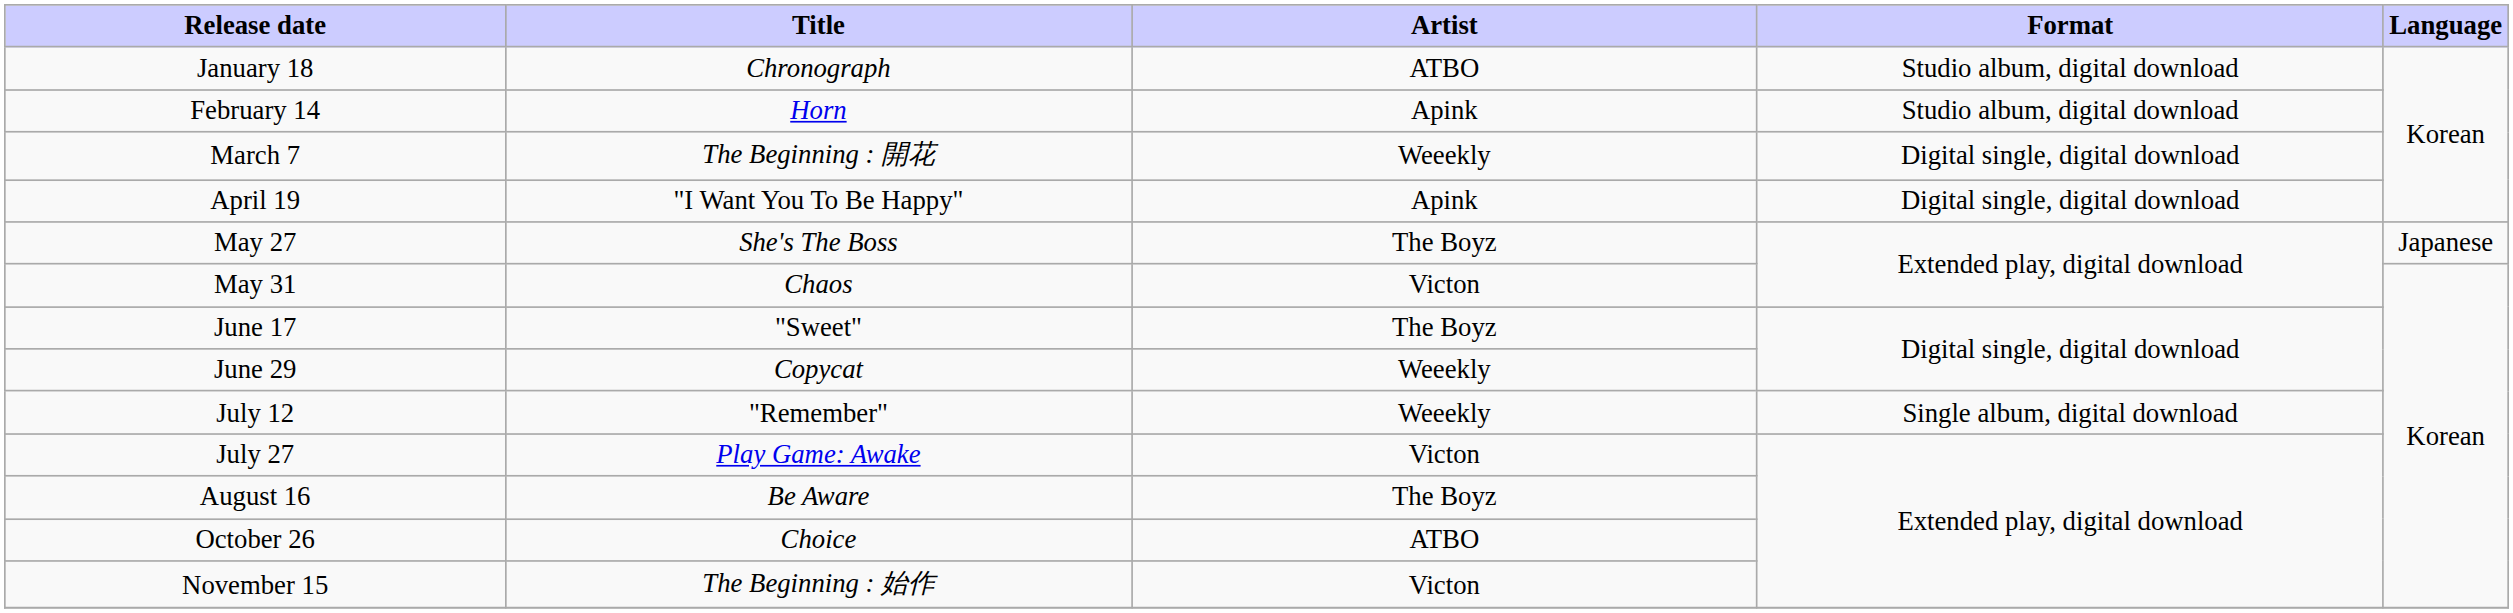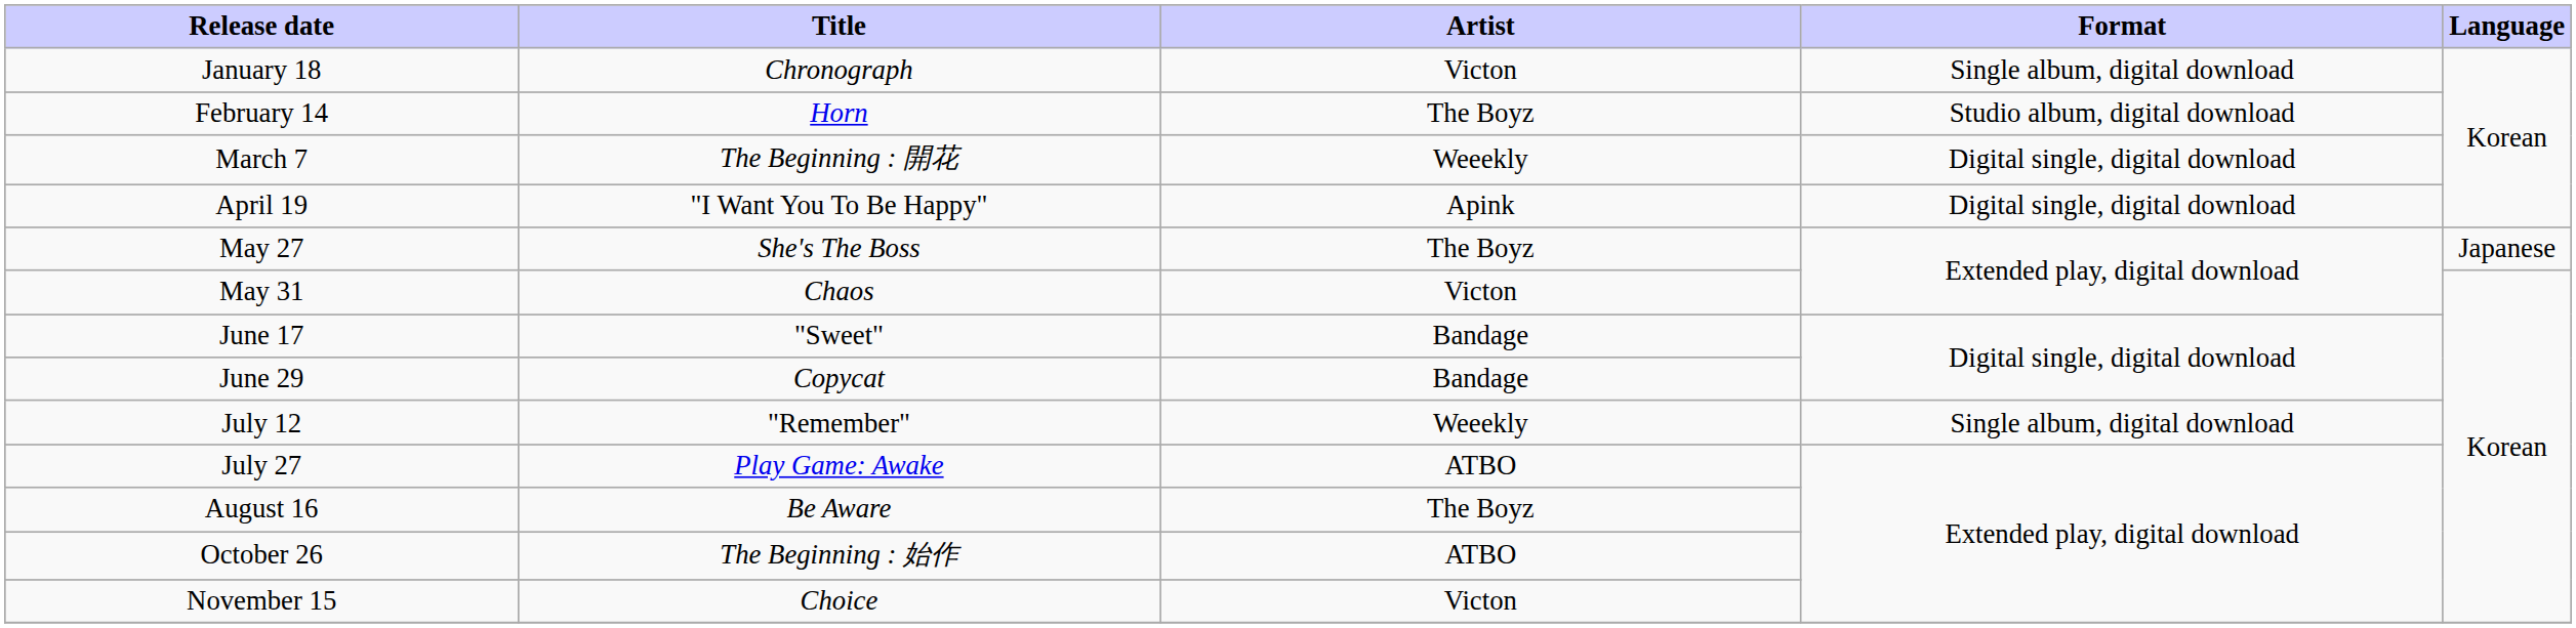 <table class="wikitable" style="text-align:center">
 <tr>
 <th style="background:#CCF" width=20%>Release date</th>
 <th style="background:#CCF" width=25%>Title</th>
 <th style="background:#CCF" width=25%>Artist</th>
 <th style="background:#CCF" width=25%>Format</th>
 <th style="background:#CCF" width=25%>Language</th>
 </tr>
 <tr>
 <td>January 18</td>
 <td><em>Chronograph</em></td>
-<td>ATBO</td>
-<td>Studio album, digital download</td>
+<td>Victon</td>
+<td>Single album, digital download</td>
 <td rowspan="4">Korean</td>
 </tr>
 <tr>
 <td>February 14</td>
 <td><em><a href='#'>Horn</a></em></td>
-<td>Apink</td>
+<td>The Boyz</td>
 <td>Studio album, digital download</td>
 </tr>
 <tr>
 <td>March 7</td>
 <td><em>The Beginning : 開花</em></td>
 <td>Weeekly</td>
 <td>Digital single, digital download</td>
 </tr>
 <tr>
 <td>April 19</td>
 <td>"I Want You To Be Happy"</td>
 <td>Apink</td>
 <td>Digital single, digital download</td>
 </tr>
 <tr>
 <td>May 27</td>
 <td><em>She's The Boss</em></td>
 <td>The Boyz</td>
 <td rowspan="2">Extended play, digital download</td>
 <td>Japanese</td>
 </tr>
 <tr>
 <td>May 31</td>
 <td><em>Chaos</em></td>
 <td>Victon</td>
 <td rowspan="8">Korean</td>
 </tr>
 <tr>
 <td>June 17</td>
 <td>"Sweet"</td>
-<td>The Boyz</td>
+<td>Bandage</td>
 <td rowspan="2">Digital single, digital download</td>
 </tr>
 <tr>
 <td>June 29</td>
 <td><em>Copycat</em></td>
-<td>Weeekly</td>
+<td>Bandage</td>
 </tr>
 <tr>
 <td>July 12</td>
 <td>"Remember"</td>
 <td>Weeekly</td>
 <td>Single album, digital download</td>
 </tr>
 <tr>
 <td>July 27</td>
 <td><em><a href='#'>Play Game: Awake</a></em></td>
-<td>Victon</td>
+<td>ATBO</td>
 <td rowspan="4">Extended play, digital download</td>
 </tr>
 <tr>
 <td>August 16</td>
 <td><em>Be Aware</em></td>
 <td>The Boyz</td>
 </tr>
 <tr>
 <td>October 26</td>
-<td><em>Choice</em></td>
+<td><em>The Beginning : 始作</em></td>
 <td>ATBO</td>
 </tr>
 <tr>
 <td>November 15</td>
-<td><em>The Beginning : 始作</em></td>
+<td><em>Choice</em></td>
 <td>Victon</td>
 </tr>
 <tr>
 </tr>
 </table>
